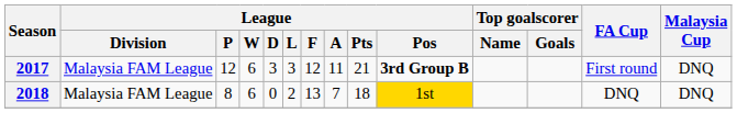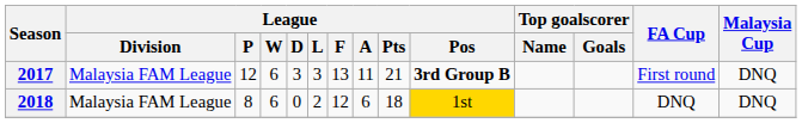 <table class="wikitable" style="text-align: center">
 <tr>
 <th rowspan=2>Season</th>
 <th colspan=9>League</th>
 <th colspan=2>Top goalscorer</th>
 <th rowspan=2><a href='#'>FA Cup</a></th>
 <th rowspan=2><a href='#'>Malaysia<br>Cup</a></th>
 </tr>
 <tr>
 <th>Division</th>
 <th>P</th>
 <th>W</th>
 <th>D</th>
 <th>L</th>
 <th>F</th>
 <th>A</th>
 <th>Pts</th>
 <th>Pos</th>
 <th>Name</th>
 <th>Goals</th>
 </tr>
 <tr>
 <th><a href='#'>2017</a></th>
 <td><a href='#'>Malaysia FAM League</a></td>
 <td>12</td>
 <td>6</td>
 <td>3</td>
 <td>3</td>
-<td>12</td>
+<td>13</td>
 <td>11</td>
 <td>21</td>
 <td><strong>3rd Group B</strong></td>
 <td></td>
 <td></td>
 <td><a href='#'>First round</a></td>
 <td>DNQ</td>
 </tr>
 <tr>
 <th><a href='#'>2018</a></th>
 <td>Malaysia FAM League</td>
 <td>8</td>
 <td>6</td>
 <td>0</td>
 <td>2</td>
-<td>13</td>
-<td>7</td>
+<td>12</td>
+<td>6</td>
 <td>18</td>
 <td bgcolor=gold>1st</td>
 <td align=left></td>
 <td></td>
 <td>DNQ</td>
 <td>DNQ</td>
 </tr>
 <tr>
 </tr>
 </table>
